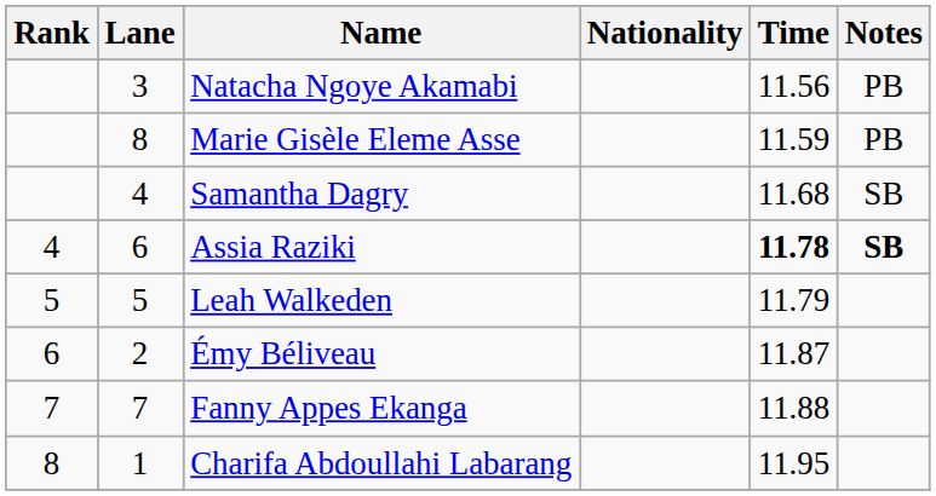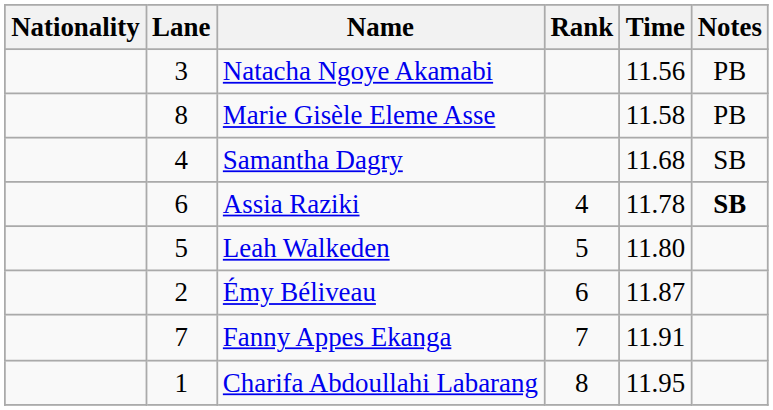 <table class="wikitable sortable" style="text-align:center;font-size:95%">
 <tr>
-<th>Rank</th>
+<th>Nationality</th>
 <th>Lane</th>
 <th>Name</th>
-<th>Nationality</th>
+<th>Rank</th>
 <th>Time</th>
 <th>Notes</th>
 </tr>
 <tr>
-<td></td>
+<td align=left></td>
 <td>3</td>
 <td align=left><a href='#'>Natacha Ngoye Akamabi</a></td>
-<td align=left></td>
+<td></td>
 <td>11.56</td>
 <td>PB</td>
 </tr>
 <tr>
-<td></td>
+<td align=left></td>
 <td>8</td>
 <td align=left><a href='#'>Marie Gisèle Eleme Asse</a></td>
-<td align=left></td>
-<td>11.59</td>
+<td></td>
+<td>11.58</td>
 <td>PB</td>
 </tr>
 <tr>
-<td></td>
+<td align=left></td>
 <td>4</td>
 <td align=left><a href='#'>Samantha Dagry</a></td>
-<td align=left></td>
+<td></td>
 <td>11.68</td>
 <td>SB</td>
 </tr>
 <tr>
-<td>4</td>
+<td align=left></td>
 <td>6</td>
 <td align=left><a href='#'>Assia Raziki</a></td>
-<td align=left></td>
-<td><strong>11.78</strong></td>
+<td>4</td>
+<td>11.78</td>
 <td><strong>SB</strong></td>
 </tr>
 <tr>
-<td>5</td>
+<td align=left></td>
 <td>5</td>
 <td align=left><a href='#'>Leah Walkeden</a></td>
-<td align=left></td>
-<td>11.79</td>
+<td>5</td>
+<td>11.80</td>
 <td></td>
 </tr>
 <tr>
-<td>6</td>
+<td align=left></td>
 <td>2</td>
 <td align=left><a href='#'>Émy Béliveau</a></td>
-<td align=left></td>
+<td>6</td>
 <td>11.87</td>
 <td></td>
 </tr>
 <tr>
-<td>7</td>
+<td align=left></td>
 <td>7</td>
 <td align=left><a href='#'>Fanny Appes Ekanga</a></td>
-<td align=left></td>
-<td>11.88</td>
+<td>7</td>
+<td>11.91</td>
 <td></td>
 </tr>
 <tr>
-<td>8</td>
+<td align=left></td>
 <td>1</td>
 <td align=left><a href='#'>Charifa Abdoullahi Labarang</a></td>
-<td align=left></td>
+<td>8</td>
 <td>11.95</td>
 <td></td>
 </tr>
 </table>
